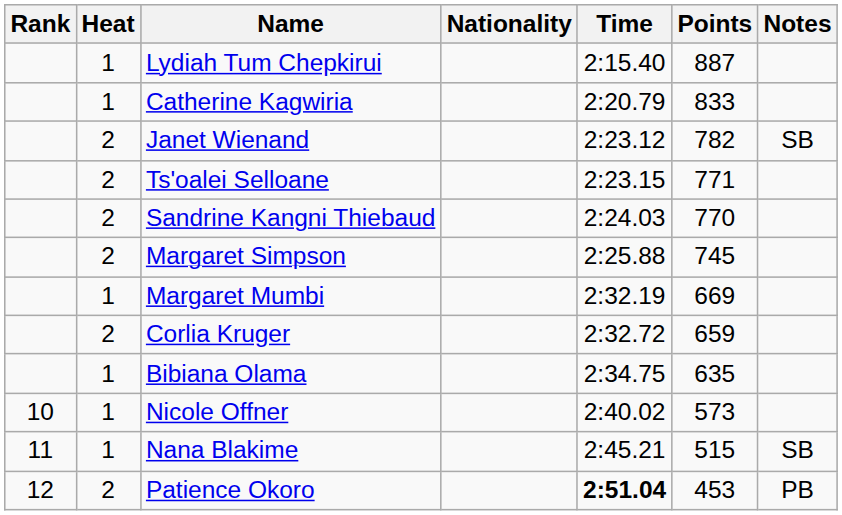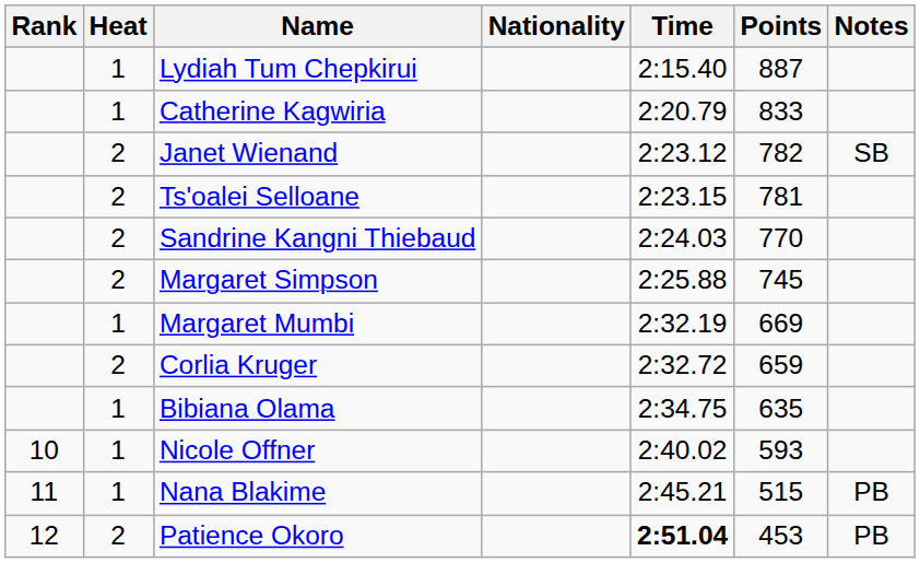 <table class="wikitable sortable" style="text-align:center">
 <tr>
 <th>Rank</th>
 <th>Heat</th>
 <th>Name</th>
 <th>Nationality</th>
 <th>Time</th>
 <th>Points</th>
 <th>Notes</th>
 </tr>
 <tr>
 <td></td>
 <td>1</td>
 <td align="left"><a href='#'>Lydiah Tum Chepkirui</a></td>
 <td align=left></td>
 <td>2:15.40</td>
 <td>887</td>
 <td></td>
 </tr>
 <tr>
 <td></td>
 <td>1</td>
 <td align="left"><a href='#'>Catherine Kagwiria</a></td>
 <td align=left></td>
 <td>2:20.79</td>
 <td>833</td>
 <td></td>
 </tr>
 <tr>
 <td></td>
 <td>2</td>
 <td align="left"><a href='#'>Janet Wienand</a></td>
 <td align=left></td>
 <td>2:23.12</td>
 <td>782</td>
 <td>SB</td>
 </tr>
 <tr>
 <td></td>
 <td>2</td>
 <td align="left"><a href='#'>Ts'oalei Selloane</a></td>
 <td align=left></td>
 <td>2:23.15</td>
-<td>771</td>
+<td>781</td>
 <td></td>
 </tr>
 <tr>
 <td></td>
 <td>2</td>
 <td align="left"><a href='#'>Sandrine Kangni Thiebaud</a></td>
 <td align=left></td>
 <td>2:24.03</td>
 <td>770</td>
 <td></td>
 </tr>
 <tr>
 <td></td>
 <td>2</td>
 <td align="left"><a href='#'>Margaret Simpson</a></td>
 <td align=left></td>
 <td>2:25.88</td>
 <td>745</td>
 <td></td>
 </tr>
 <tr>
 <td></td>
 <td>1</td>
 <td align="left"><a href='#'>Margaret Mumbi</a></td>
 <td align=left></td>
 <td>2:32.19</td>
 <td>669</td>
 <td></td>
 </tr>
 <tr>
 <td></td>
 <td>2</td>
 <td align="left"><a href='#'>Corlia Kruger</a></td>
 <td align=left></td>
 <td>2:32.72</td>
 <td>659</td>
 <td></td>
 </tr>
 <tr>
 <td></td>
 <td>1</td>
 <td align="left"><a href='#'>Bibiana Olama</a></td>
 <td align=left></td>
 <td>2:34.75</td>
 <td>635</td>
 <td></td>
 </tr>
 <tr>
 <td>10</td>
 <td>1</td>
 <td align="left"><a href='#'>Nicole Offner</a></td>
 <td align=left></td>
 <td>2:40.02</td>
-<td>573</td>
+<td>593</td>
 <td></td>
 </tr>
 <tr>
 <td>11</td>
 <td>1</td>
 <td align="left"><a href='#'>Nana Blakime</a></td>
 <td align=left></td>
 <td>2:45.21</td>
 <td>515</td>
-<td>SB</td>
+<td>PB</td>
 </tr>
 <tr>
 <td>12</td>
 <td>2</td>
 <td align="left"><a href='#'>Patience Okoro</a></td>
 <td align=left></td>
 <td><strong>2:51.04</strong></td>
 <td>453</td>
 <td>PB</td>
 </tr>
 </table>
